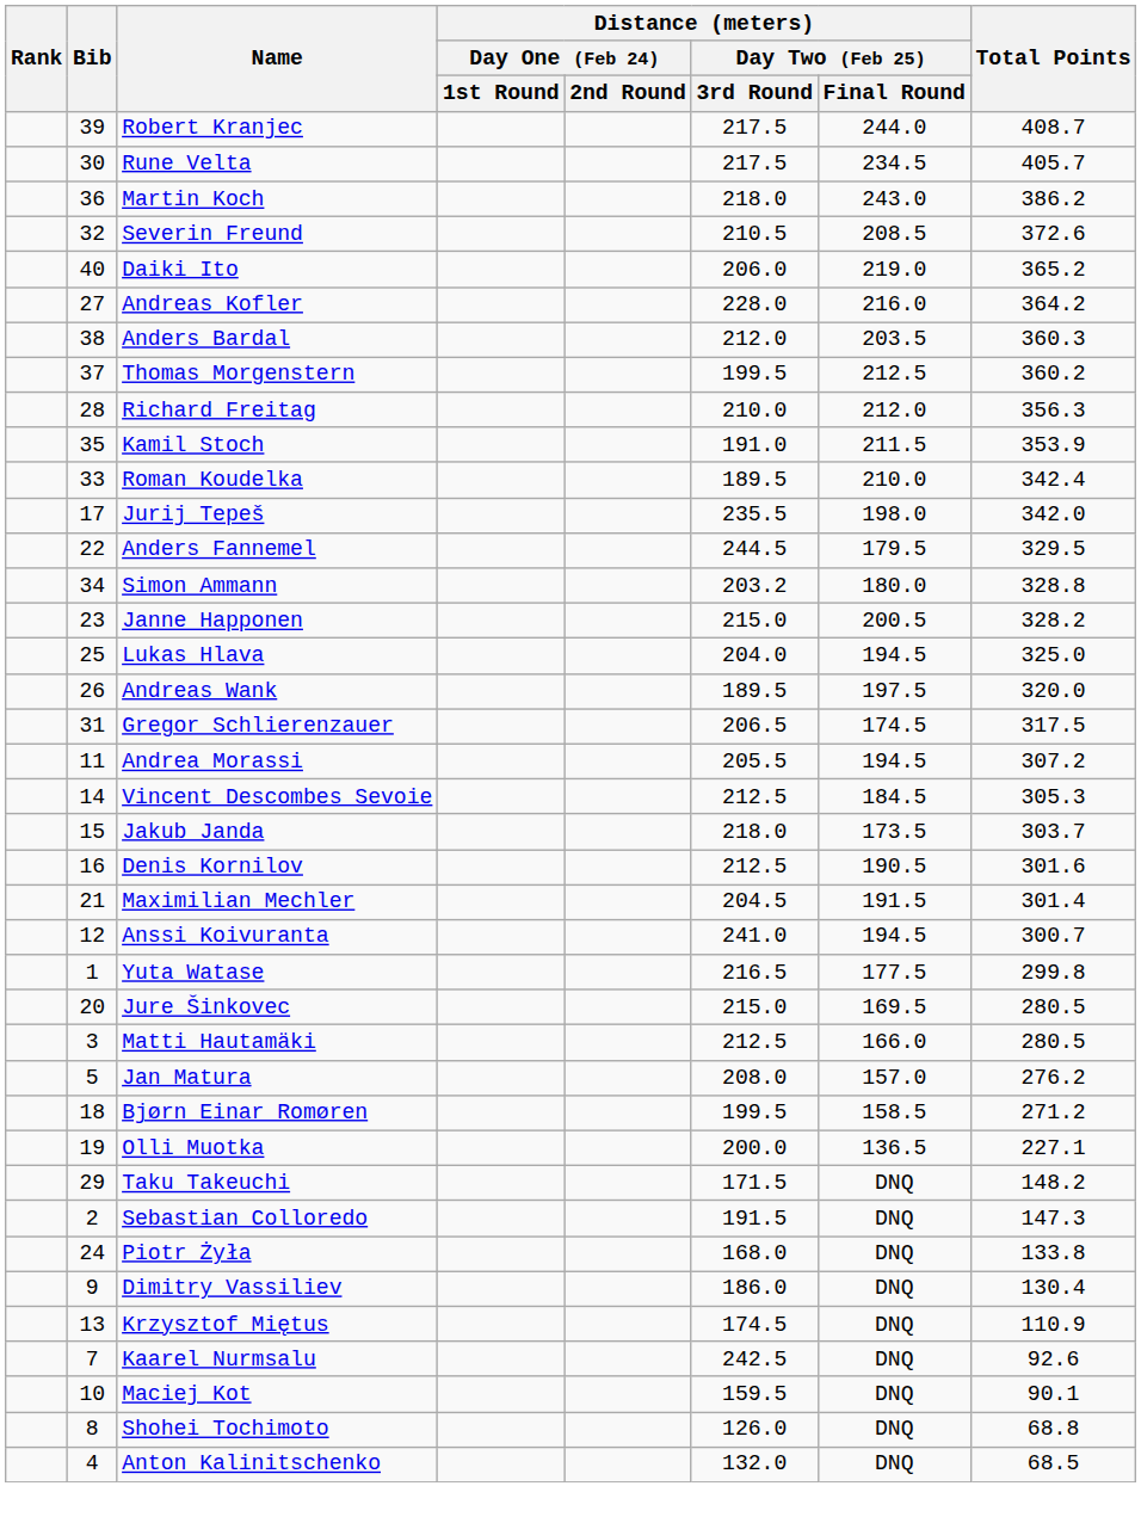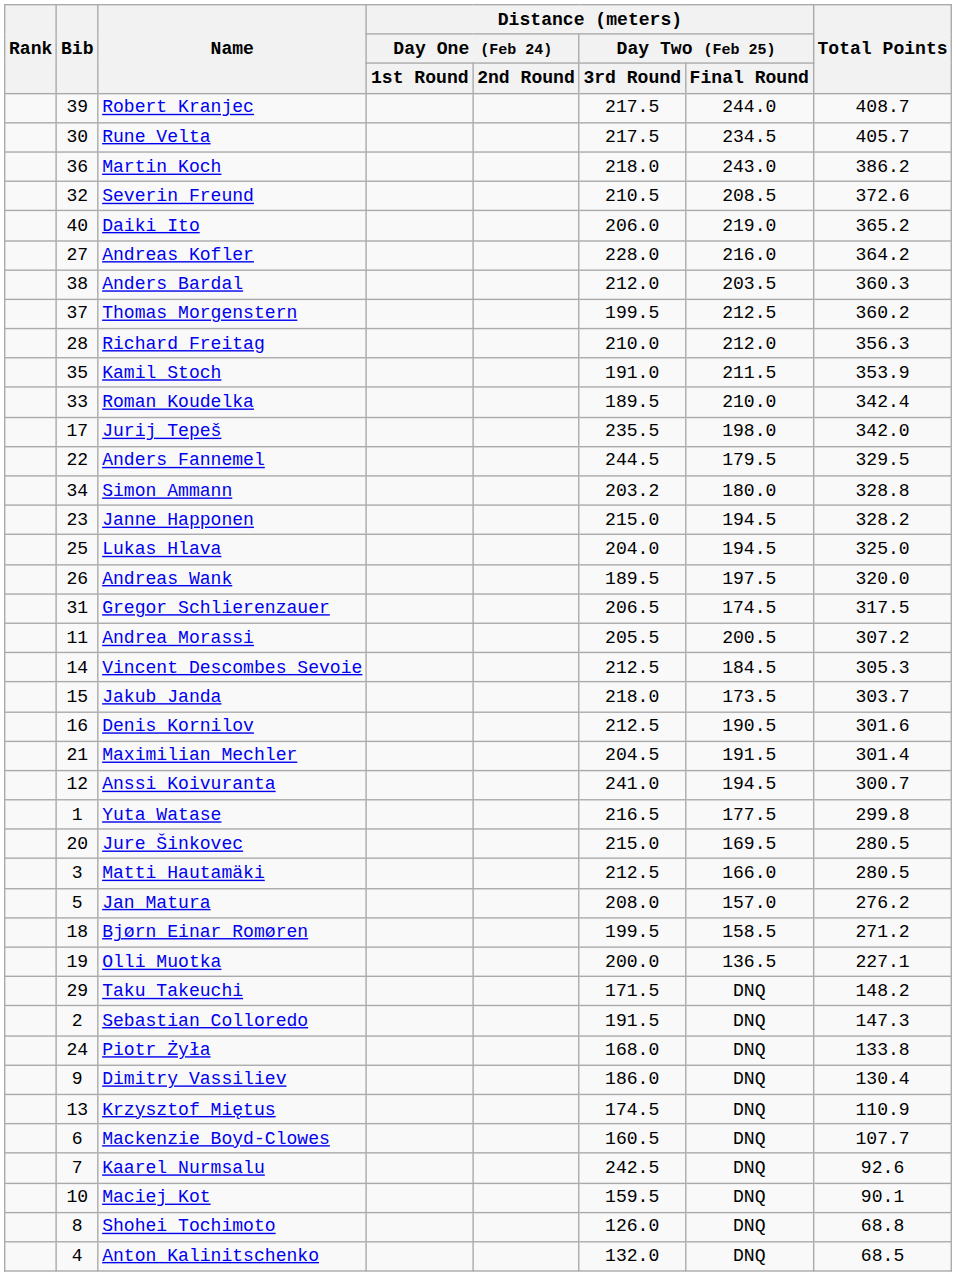 <table class="wikitable sortable" style="text-align:center">
 <tr>
 <th rowspan=3>Rank</th>
 <th rowspan=3>Bib</th>
 <th rowspan=3>Name</th>
 <th colspan=4>Distance (meters)</th>
 <th rowspan=3>Total Points</th>
 </tr>
 <tr>
 <th colspan=2>Day One <small>(Feb 24)</small></th>
 <th colspan=2>Day Two <small>(Feb 25)</small></th>
 </tr>
 <tr>
 <th>1st Round</th>
 <th>2nd Round</th>
 <th>3rd Round</th>
 <th>Final Round</th>
 </tr>
 <tr>
 <td></td>
 <td>39</td>
 <td align=left> <a href='#'>Robert Kranjec</a></td>
 <td align=center></td>
 <td align=center></td>
 <td align=center>217.5</td>
 <td align=center>244.0</td>
 <td align=center>408.7</td>
 </tr>
 <tr>
 <td></td>
 <td>30</td>
 <td align=left> <a href='#'>Rune Velta</a></td>
 <td align=center></td>
 <td align=center></td>
 <td align=center>217.5</td>
 <td align=center>234.5</td>
 <td align=center>405.7</td>
 </tr>
 <tr>
 <td></td>
 <td>36</td>
 <td align=left> <a href='#'>Martin Koch</a></td>
 <td align=center></td>
 <td align=center></td>
 <td align=center>218.0</td>
 <td align=center>243.0</td>
 <td align=center>386.2</td>
 </tr>
 <tr>
 <td></td>
 <td>32</td>
 <td align=left> <a href='#'>Severin Freund</a></td>
 <td align=center></td>
 <td align=center></td>
 <td align=center>210.5</td>
 <td align=center>208.5</td>
 <td align=center>372.6</td>
 </tr>
 <tr>
 <td></td>
 <td>40</td>
 <td align=left> <a href='#'>Daiki Ito</a></td>
 <td align=center></td>
 <td align=center></td>
 <td align=center>206.0</td>
 <td align=center>219.0</td>
 <td align=center>365.2</td>
 </tr>
 <tr>
 <td></td>
 <td>27</td>
 <td align=left> <a href='#'>Andreas Kofler</a></td>
 <td align=center></td>
 <td align=center></td>
 <td align=center>228.0</td>
 <td align=center>216.0</td>
 <td align=center>364.2</td>
 </tr>
 <tr>
 <td></td>
 <td>38</td>
 <td align=left> <a href='#'>Anders Bardal</a></td>
 <td align=center></td>
 <td align=center></td>
 <td align=center>212.0</td>
 <td align=center>203.5</td>
 <td align=center>360.3</td>
 </tr>
 <tr>
 <td></td>
 <td>37</td>
 <td align=left> <a href='#'>Thomas Morgenstern</a></td>
 <td align=center></td>
 <td align=center></td>
 <td align=center>199.5</td>
 <td align=center>212.5</td>
 <td align=center>360.2</td>
 </tr>
 <tr>
 <td></td>
 <td>28</td>
 <td align=left> <a href='#'>Richard Freitag</a></td>
 <td align=center></td>
 <td align=center></td>
 <td align=center>210.0</td>
 <td align=center>212.0</td>
 <td align=center>356.3</td>
 </tr>
 <tr>
 <td></td>
 <td>35</td>
 <td align=left> <a href='#'>Kamil Stoch</a></td>
 <td align=center></td>
 <td align=center></td>
 <td align=center>191.0</td>
 <td align=center>211.5</td>
 <td align=center>353.9</td>
 </tr>
 <tr>
 <td></td>
 <td>33</td>
 <td align=left> <a href='#'>Roman Koudelka</a></td>
 <td align=center></td>
 <td align=center></td>
 <td align=center>189.5</td>
 <td align=center>210.0</td>
 <td align=center>342.4</td>
 </tr>
 <tr>
 <td></td>
 <td>17</td>
 <td align=left> <a href='#'>Jurij Tepeš</a></td>
 <td align=center></td>
 <td align=center></td>
 <td align=center>235.5</td>
 <td align=center>198.0</td>
 <td align=center>342.0</td>
 </tr>
 <tr>
 <td></td>
 <td>22</td>
 <td align=left> <a href='#'>Anders Fannemel</a></td>
 <td align=center></td>
 <td align=center></td>
 <td align=center>244.5</td>
 <td align=center>179.5</td>
 <td align=center>329.5</td>
 </tr>
 <tr>
 <td></td>
 <td>34</td>
 <td align=left> <a href='#'>Simon Ammann</a></td>
 <td align=center></td>
 <td align=center></td>
 <td align=center>203.2</td>
 <td align=center>180.0</td>
 <td align=center>328.8</td>
 </tr>
 <tr>
 <td></td>
 <td>23</td>
 <td align=left> <a href='#'>Janne Happonen</a></td>
 <td align=center></td>
 <td align=center></td>
 <td align=center>215.0</td>
-<td align=center>200.5</td>
+<td align=center>194.5</td>
 <td align=center>328.2</td>
 </tr>
 <tr>
 <td></td>
 <td>25</td>
 <td align=left> <a href='#'>Lukas Hlava</a></td>
 <td align=center></td>
 <td align=center></td>
 <td align=center>204.0</td>
 <td align=center>194.5</td>
 <td align=center>325.0</td>
 </tr>
 <tr>
 <td></td>
 <td>26</td>
 <td align=left> <a href='#'>Andreas Wank</a></td>
 <td align=center></td>
 <td align=center></td>
 <td align=center>189.5</td>
 <td align=center>197.5</td>
 <td align=center>320.0</td>
 </tr>
 <tr>
 <td></td>
 <td>31</td>
 <td align=left> <a href='#'>Gregor Schlierenzauer</a></td>
 <td align=center></td>
 <td align=center></td>
 <td align=center>206.5</td>
 <td align=center>174.5</td>
 <td align=center>317.5</td>
 </tr>
 <tr>
 <td></td>
 <td>11</td>
 <td align=left> <a href='#'>Andrea Morassi</a></td>
 <td align=center></td>
 <td align=center></td>
 <td align=center>205.5</td>
-<td align=center>194.5</td>
+<td align=center>200.5</td>
 <td align=center>307.2</td>
 </tr>
 <tr>
 <td></td>
 <td>14</td>
 <td align=left> <a href='#'>Vincent Descombes Sevoie</a></td>
 <td align=center></td>
 <td align=center></td>
 <td align=center>212.5</td>
 <td align=center>184.5</td>
 <td align=center>305.3</td>
 </tr>
 <tr>
 <td></td>
 <td>15</td>
 <td align=left> <a href='#'>Jakub Janda</a></td>
 <td align=center></td>
 <td align=center></td>
 <td align=center>218.0</td>
 <td align=center>173.5</td>
 <td align=center>303.7</td>
 </tr>
 <tr>
 <td></td>
 <td>16</td>
 <td align=left> <a href='#'>Denis Kornilov</a></td>
 <td align=center></td>
 <td align=center></td>
 <td align=center>212.5</td>
 <td align=center>190.5</td>
 <td align=center>301.6</td>
 </tr>
 <tr>
 <td></td>
 <td>21</td>
 <td align=left> <a href='#'>Maximilian Mechler</a></td>
 <td align=center></td>
 <td align=center></td>
 <td align=center>204.5</td>
 <td align=center>191.5</td>
 <td align=center>301.4</td>
 </tr>
 <tr>
 <td></td>
 <td>12</td>
 <td align=left> <a href='#'>Anssi Koivuranta</a></td>
 <td align=center></td>
 <td align=center></td>
 <td align=center>241.0</td>
 <td align=center>194.5</td>
 <td align=center>300.7</td>
 </tr>
 <tr>
 <td></td>
 <td>1</td>
 <td align=left> <a href='#'>Yuta Watase</a></td>
 <td align=center></td>
 <td align=center></td>
 <td align=center>216.5</td>
 <td align=center>177.5</td>
 <td align=center>299.8</td>
 </tr>
 <tr>
 <td></td>
 <td>20</td>
 <td align=left> <a href='#'>Jure Šinkovec</a></td>
 <td align=center></td>
 <td align=center></td>
 <td align=center>215.0</td>
 <td align=center>169.5</td>
 <td align=center>280.5</td>
 </tr>
 <tr>
 <td></td>
 <td>3</td>
 <td align=left> <a href='#'>Matti Hautamäki</a></td>
 <td align=center></td>
 <td align=center></td>
 <td align=center>212.5</td>
 <td align=center>166.0</td>
 <td align=center>280.5</td>
 </tr>
 <tr>
 <td></td>
 <td>5</td>
 <td align=left> <a href='#'>Jan Matura</a></td>
 <td align=center></td>
 <td align=center></td>
 <td align=center>208.0</td>
 <td align=center>157.0</td>
 <td align=center>276.2</td>
 </tr>
 <tr>
 <td></td>
 <td>18</td>
 <td align=left> <a href='#'>Bjørn Einar Romøren</a></td>
 <td align=center></td>
 <td align=center></td>
 <td align=center>199.5</td>
 <td align=center>158.5</td>
 <td align=center>271.2</td>
 </tr>
 <tr>
 <td></td>
 <td>19</td>
 <td align=left> <a href='#'>Olli Muotka</a></td>
 <td align=center></td>
 <td align=center></td>
 <td align=center>200.0</td>
 <td align=center>136.5</td>
 <td align=center>227.1</td>
 </tr>
 <tr>
 <td></td>
 <td>29</td>
 <td align=left> <a href='#'>Taku Takeuchi</a></td>
 <td align=center></td>
 <td align=center></td>
 <td align=center>171.5</td>
 <td align=center>DNQ</td>
 <td align=center>148.2</td>
 </tr>
 <tr>
 <td></td>
 <td>2</td>
 <td align=left> <a href='#'>Sebastian Colloredo</a></td>
 <td align=center></td>
 <td align=center></td>
 <td align=center>191.5</td>
 <td align=center>DNQ</td>
 <td align=center>147.3</td>
 </tr>
 <tr>
 <td></td>
 <td>24</td>
 <td align=left> <a href='#'>Piotr Żyła</a></td>
 <td align=center></td>
 <td align=center></td>
 <td align=center>168.0</td>
 <td align=center>DNQ</td>
 <td align=center>133.8</td>
 </tr>
 <tr>
 <td></td>
 <td>9</td>
 <td align=left> <a href='#'>Dimitry Vassiliev</a></td>
 <td align=center></td>
 <td align=center></td>
 <td align=center>186.0</td>
 <td align=center>DNQ</td>
 <td align=center>130.4</td>
 </tr>
 <tr>
 <td></td>
 <td>13</td>
 <td align=left> <a href='#'>Krzysztof Miętus</a></td>
 <td align=center></td>
 <td align=center></td>
 <td align=center>174.5</td>
 <td align=center>DNQ</td>
 <td align=center>110.9</td>
 </tr>
 <tr>
 <td></td>
+<td>6</td>
+<td align=left> <a href='#'>Mackenzie Boyd-Clowes</a></td>
+<td align=center></td>
+<td align=center></td>
+<td align=center>160.5</td>
+<td align=center>DNQ</td>
+<td align=center>107.7</td>
+</tr>
+<tr>
+<td></td>
 <td>7</td>
 <td align=left> <a href='#'>Kaarel Nurmsalu</a></td>
 <td align=center></td>
 <td align=center></td>
 <td align=center>242.5</td>
 <td align=center>DNQ</td>
 <td align=center>92.6</td>
 </tr>
 <tr>
 <td></td>
 <td>10</td>
 <td align=left> <a href='#'>Maciej Kot</a></td>
 <td align=center></td>
 <td align=center></td>
 <td align=center>159.5</td>
 <td align=center>DNQ</td>
 <td align=center>90.1</td>
 </tr>
 <tr>
 <td></td>
 <td>8</td>
 <td align=left> <a href='#'>Shohei Tochimoto</a></td>
 <td align=center></td>
 <td align=center></td>
 <td align=center>126.0</td>
 <td align=center>DNQ</td>
 <td align=center>68.8</td>
 </tr>
 <tr>
 <td></td>
 <td>4</td>
 <td align=left> <a href='#'>Anton Kalinitschenko</a></td>
 <td align=center></td>
 <td align=center></td>
 <td align=center>132.0</td>
 <td align=center>DNQ</td>
 <td align=center>68.5</td>
 </tr>
 </table>
